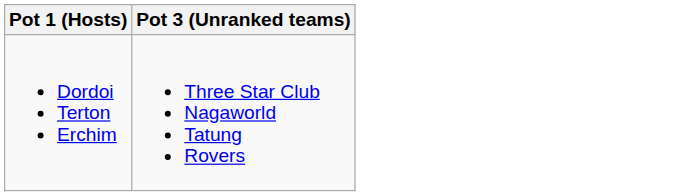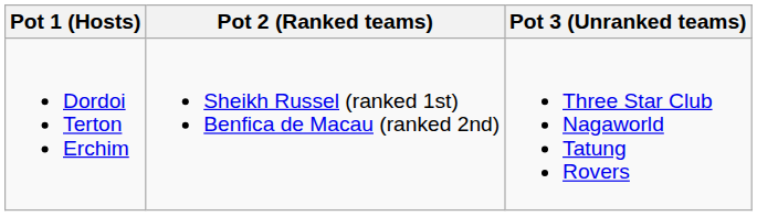 <table class="wikitable">
 <tr>
 <th>Pot 1 (Hosts)</th>
+<th>Pot 2 (Ranked teams)</th>
 <th>Pot 3 (Unranked teams)</th>
 </tr>
 <tr>
 <td valign=top><br><ul><li> <a href='#'>Dordoi</a></li><li> <a href='#'>Terton</a></li><li> <a href='#'>Erchim</a></li></ul></td>
+<td valign=top><br><ul><li> <a href='#'>Sheikh Russel</a> (ranked 1st)</li><li> <a href='#'>Benfica de Macau</a> (ranked 2nd)</li></ul></td>
 <td valign=top><br><ul><li> <a href='#'>Three Star Club</a></li><li> <a href='#'>Nagaworld</a></li><li> <a href='#'>Tatung</a></li><li> <a href='#'>Rovers</a></li></ul></td>
 </tr>
 </table>
